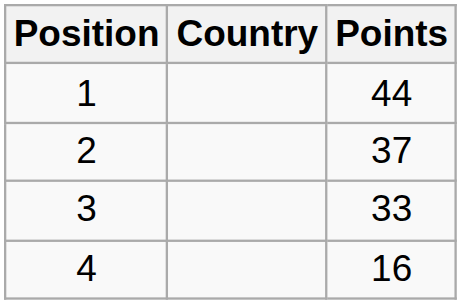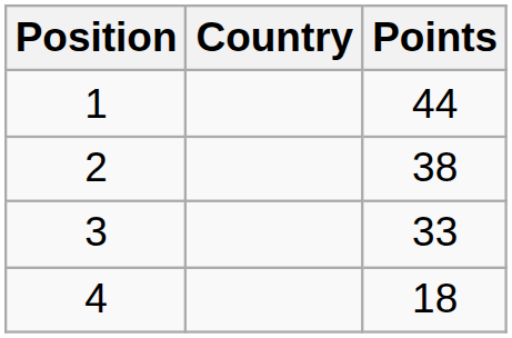 <table class="wikitable">
 <tr>
 <th>Position</th>
 <th>Country</th>
 <th>Points</th>
 </tr>
 <tr>
 <td align=center>1</td>
 <td></td>
 <td align=center>44</td>
 </tr>
 <tr>
 <td align=center>2</td>
 <td></td>
-<td align=center>37</td>
+<td align=center>38</td>
 </tr>
 <tr>
 <td align=center>3</td>
 <td></td>
 <td align=center>33</td>
 </tr>
 <tr>
 <td align=center>4</td>
 <td></td>
-<td align=center>16</td>
+<td align=center>18</td>
 </tr>
 </table>
